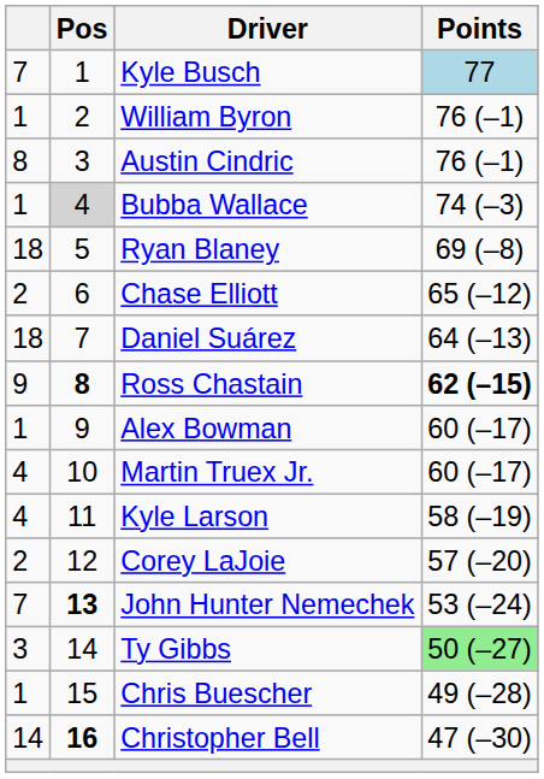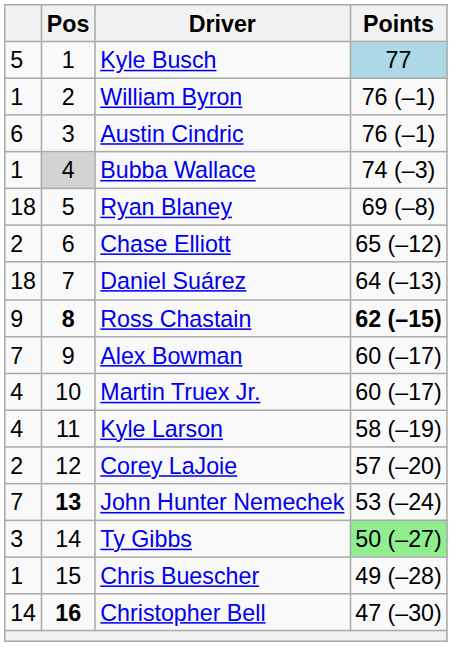 <table class="wikitable" style="font-size: 95%;">
 <tr>
 <th></th>
 <th>Pos</th>
 <th>Driver</th>
 <th>Points</th>
 </tr>
 <tr>
-<td align="left"> 7</td>
+<td align="left"> 5</td>
 <td style="text-align:center;">1</td>
 <td><a href='#'>Kyle Busch</a></td>
 <td style="background: lightblue; text-align:center;">77</td>
 </tr>
 <tr>
 <td align="left"> 1</td>
 <td style="text-align:center;">2</td>
 <td><a href='#'>William Byron</a></td>
 <td style="text-align:center;">76 (–1)</td>
 </tr>
 <tr>
-<td align="left"> 8</td>
+<td align="left"> 6</td>
 <td style="text-align:center;">3</td>
 <td><a href='#'>Austin Cindric</a></td>
 <td style="text-align:center;">76 (–1)</td>
 </tr>
 <tr>
 <td align="left"> 1</td>
 <td style="background: lightgrey; text-align:center;">4</td>
 <td><a href='#'>Bubba Wallace</a></td>
 <td style="text-align:center;">74 (–3)</td>
 </tr>
 <tr>
 <td align="left"> 18</td>
 <td style="text-align:center;">5</td>
 <td><a href='#'>Ryan Blaney</a></td>
 <td style="text-align:center;">69 (–8)</td>
 </tr>
 <tr>
 <td align="left"> 2</td>
 <td style="text-align:center;">6</td>
 <td><a href='#'>Chase Elliott</a></td>
 <td style="text-align:center;">65 (–12)</td>
 </tr>
 <tr>
 <td align="left"> 18</td>
 <td style="text-align:center;">7</td>
 <td><a href='#'>Daniel Suárez</a></td>
 <td style="text-align:center;">64 (–13)</td>
 </tr>
 <tr>
 <td align="left"> 9</td>
 <td style="text-align:center;"><strong>8</strong></td>
 <td><a href='#'>Ross Chastain</a></td>
 <td style="text-align:center;"><strong>62 (–15)</strong></td>
 </tr>
 <tr>
-<td align="left"> 1</td>
+<td align="left"> 7</td>
 <td style="text-align:center;">9</td>
 <td><a href='#'>Alex Bowman</a></td>
 <td style="text-align:center;">60 (–17)</td>
 </tr>
 <tr>
 <td align="left"> 4</td>
 <td style="text-align:center;">10</td>
 <td><a href='#'>Martin Truex Jr.</a></td>
 <td style="text-align:center;">60 (–17)</td>
 </tr>
 <tr>
 <td align="left"> 4</td>
 <td style="text-align:center;">11</td>
 <td><a href='#'>Kyle Larson</a></td>
 <td style="text-align:center;">58 (–19)</td>
 </tr>
 <tr>
 <td align="left"> 2</td>
 <td style="text-align:center;">12</td>
 <td><a href='#'>Corey LaJoie</a></td>
 <td style="text-align:center;">57 (–20)</td>
 </tr>
 <tr>
 <td align="left"> 7</td>
 <td style="text-align:center;"><strong>13</strong></td>
 <td><a href='#'>John Hunter Nemechek</a></td>
 <td style="text-align:center;">53 (–24)</td>
 </tr>
 <tr>
 <td align="left"> 3</td>
 <td style="text-align:center;">14</td>
 <td><a href='#'>Ty Gibbs</a></td>
 <td style="background: lightgreen; text-align:center;">50 (–27)</td>
 </tr>
 <tr>
 <td align="left"> 1</td>
 <td style="text-align:center;">15</td>
 <td><a href='#'>Chris Buescher</a></td>
 <td style="text-align:center;">49 (–28)</td>
 </tr>
 <tr>
 <td align="left"> 14</td>
 <td style="text-align:center;"><strong>16</strong></td>
 <td><a href='#'>Christopher Bell</a></td>
 <td style="text-align:center;">47 (–30)</td>
 </tr>
 <tr class="sortbottom">
 <th colspan="9"></th>
 </tr>
 </table>
